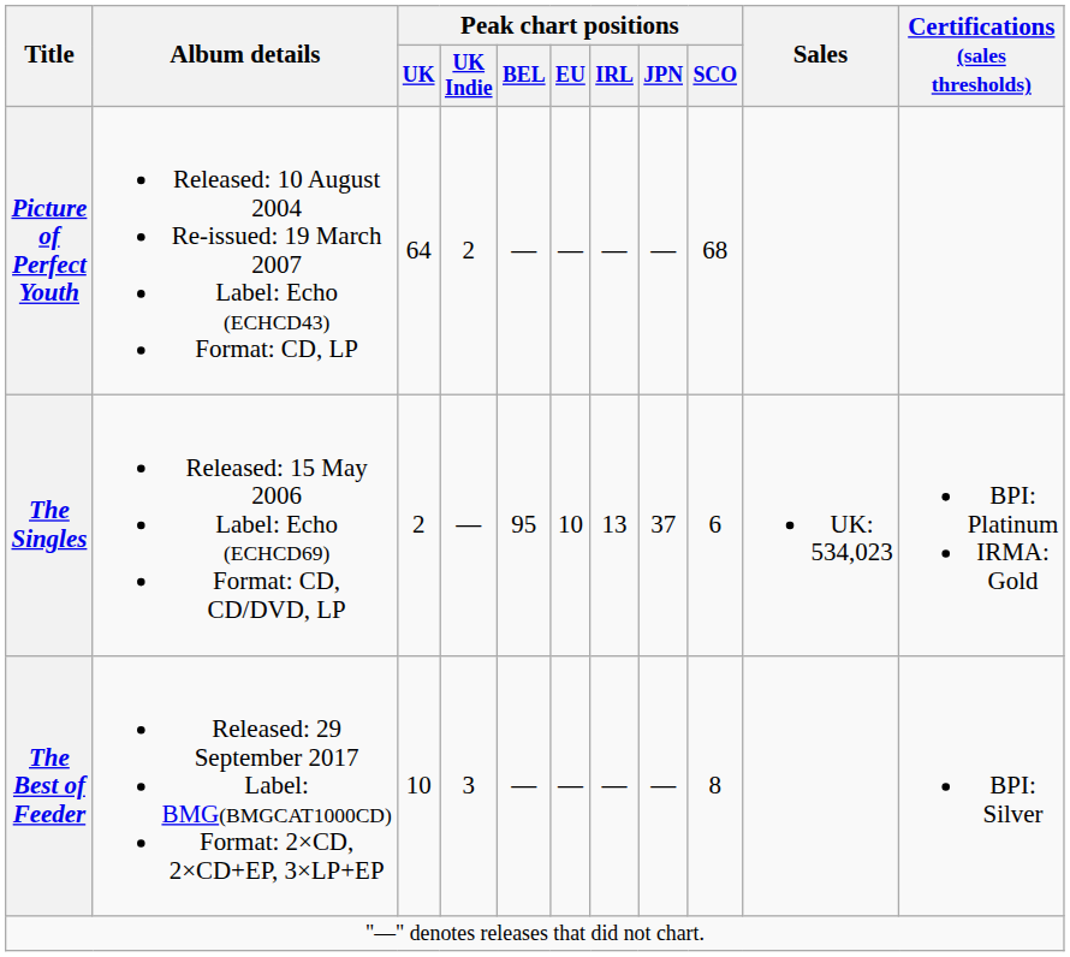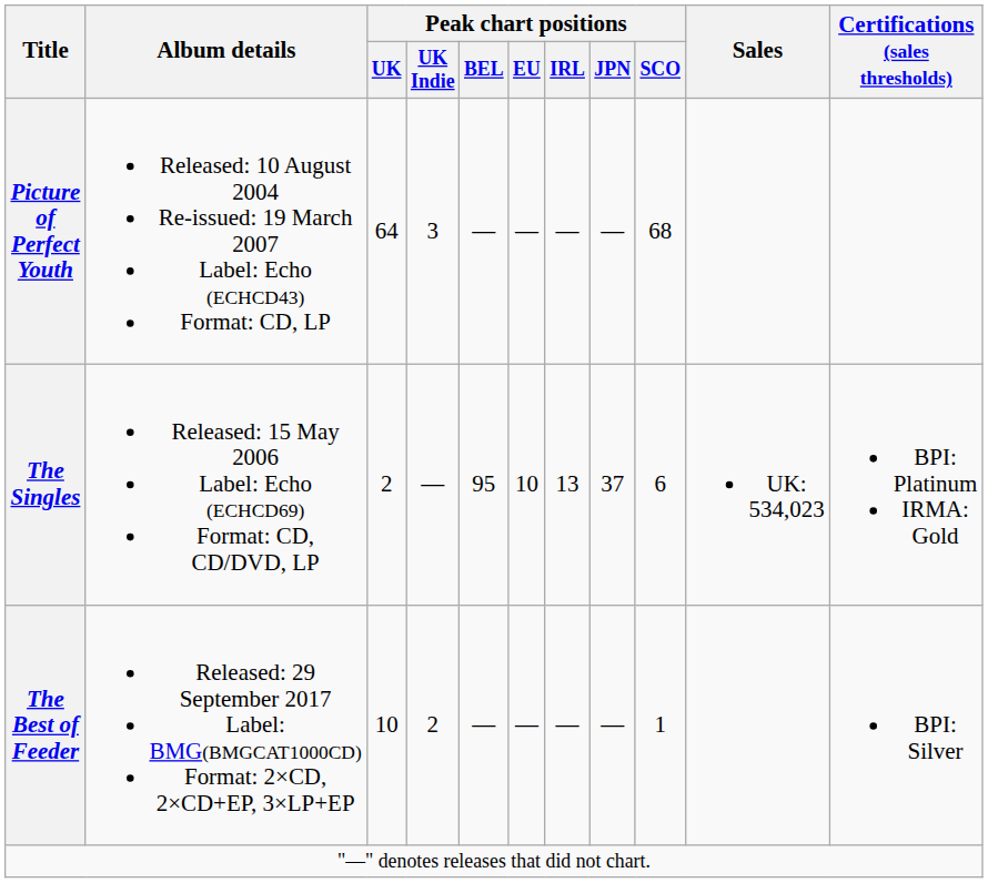 <table class="wikitable plainrowheaders" style="text-align:center;">
 <tr>
 <th scope="col" rowspan="2" style="width:14em;">Title</th>
 <th scope="col" rowspan="2" style="width:20em;">Album details</th>
 <th scope="col" colspan="7">Peak chart positions</th>
 <th scope="col" rowspan="2" style="width:10em;">Sales</th>
 <th scope="col" rowspan="2" style="width:10em;"><a href='#'>Certifications</a><br><small><a href='#'>(sales thresholds)</a></small></th>
 </tr>
 <tr>
 <th scope="col" style="width:2.7em;font-size:85%;"><a href='#'>UK</a><br></th>
 <th scope="col" style="width:2.7em;font-size:85%;"><a href='#'>UK Indie</a><br></th>
 <th scope="col" style="width:2.7em;font-size:85%;"><a href='#'>BEL</a><br></th>
 <th scope="col" style="width:2.7em;font-size:85%;"><a href='#'>EU</a><br></th>
 <th scope="col" style="width:2.7em;font-size:85%;"><a href='#'>IRL</a><br></th>
 <th scope="col" style="width:2.7em;font-size:85%;"><a href='#'>JPN</a><br></th>
 <th scope="col" style="width:2.7em;font-size:85%;"><a href='#'>SCO</a><br></th>
 </tr>
 <tr>
 <th scope="row"><em><a href='#'>Picture of Perfect Youth</a></em></th>
 <td><br><ul><li>Released: 10 August 2004</li><li>Re-issued: 19 March 2007</li><li>Label: Echo <small>(ECHCD43)</small></li><li>Format: CD, LP</li></ul></td>
 <td>64</td>
-<td>2</td>
+<td>3</td>
 <td>—</td>
 <td>—</td>
 <td>—</td>
 <td>—</td>
 <td>68</td>
 <td></td>
 <td></td>
 </tr>
 <tr>
 <th scope="row"><em><a href='#'>The Singles</a></em></th>
 <td><br><ul><li>Released: 15 May 2006</li><li>Label: Echo <small>(ECHCD69)</small></li><li>Format: CD, CD/DVD, LP</li></ul></td>
 <td>2</td>
 <td>—</td>
 <td>95</td>
 <td>10</td>
 <td>13</td>
 <td>37</td>
 <td>6</td>
 <td><br><ul><li>UK: 534,023</li></ul></td>
 <td><br><ul><li>BPI: Platinum</li><li>IRMA: Gold</li></ul></td>
 </tr>
 <tr>
 <th scope="row"><em><a href='#'>The Best of Feeder</a></em></th>
 <td><br><ul><li>Released: 29 September 2017</li><li>Label: <a href='#'>BMG</a><small>(BMGCAT1000CD)</small></li><li>Format: 2×CD, 2×CD+EP, 3×LP+EP</li></ul></td>
 <td>10</td>
-<td>3</td>
+<td>2</td>
 <td>—</td>
 <td>—</td>
 <td>—</td>
 <td>—</td>
-<td>8</td>
+<td>1</td>
 <td></td>
 <td><br><ul><li>BPI: Silver</li></ul></td>
 </tr>
 <tr>
 <td colspan="15" style="text-align:center; font-size:85%;">"—" denotes releases that did not chart.</td>
 </tr>
 </table>
